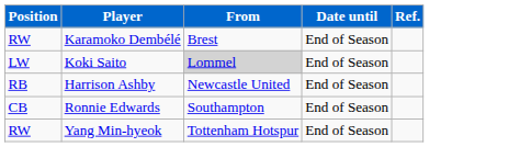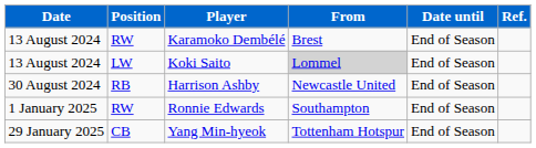 <table class="wikitable plainrowheaders sortable">
 <tr>
+<th style="background:#0066cc; color:#ffffff">Date</th>
 <th style="background:#0066cc; color:#ffffff">Position</th>
 <th style="background:#0066cc; color:#ffffff">Player</th>
 <th style="background:#0066cc; color:#ffffff">From</th>
 <th style="background:#0066cc; color:#ffffff">Date until</th>
 <th style="background:#0066cc; color:#ffffff">Ref.</th>
 </tr>
 <tr>
+<td>13 August 2024</td>
 <td><a href='#'>RW</a></td>
 <td> <a href='#'>Karamoko Dembélé</a></td>
 <td> <a href='#'>Brest</a></td>
 <td>End of Season</td>
 <td></td>
 </tr>
 <tr>
+<td>13 August 2024</td>
 <td><a href='#'>LW</a></td>
 <td> <a href='#'>Koki Saito</a></td>
 <td style="background: lightgrey;"> <a href='#'>Lommel</a></td>
 <td>End of Season</td>
 <td></td>
 </tr>
 <tr>
+<td>30 August 2024</td>
 <td><a href='#'>RB</a></td>
 <td> <a href='#'>Harrison Ashby</a></td>
 <td> <a href='#'>Newcastle United</a></td>
 <td>End of Season</td>
 <td></td>
 </tr>
 <tr>
-<td><a href='#'>CB</a></td>
+<td>1 January 2025</td>
+<td><a href='#'>RW</a></td>
 <td> <a href='#'>Ronnie Edwards</a></td>
 <td> <a href='#'>Southampton</a></td>
 <td>End of Season</td>
 <td></td>
 </tr>
 <tr>
-<td><a href='#'>RW</a></td>
+<td>29 January 2025</td>
+<td><a href='#'>CB</a></td>
 <td> <a href='#'>Yang Min-hyeok</a></td>
 <td> <a href='#'>Tottenham Hotspur</a></td>
 <td>End of Season</td>
 <td></td>
 </tr>
 </table>
